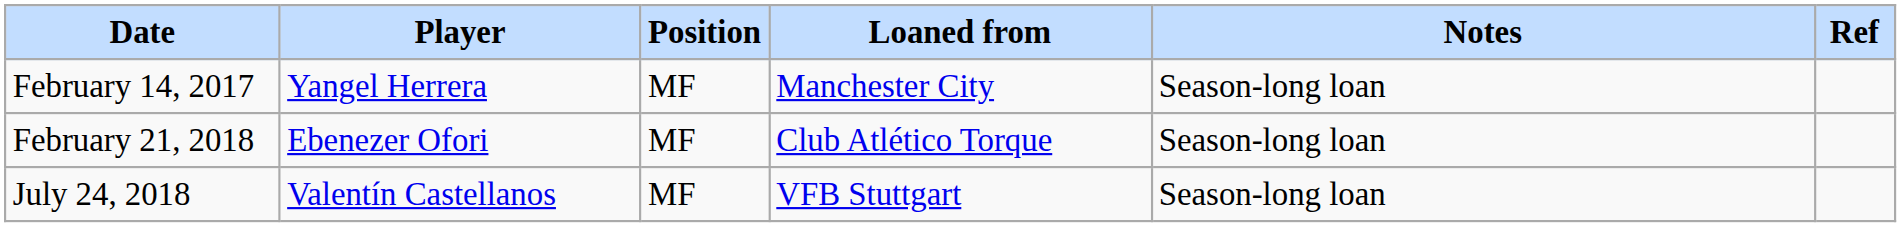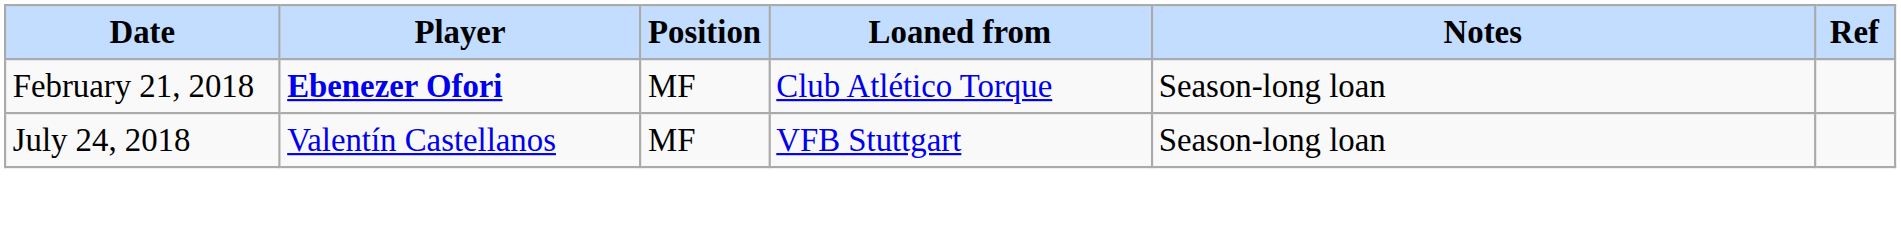 <table class="wikitable" style="text-align:left; font-size:95%;">
 <tr>
 <th style="background:#c2ddff; width:120px;">Date</th>
 <th style="background:#c2ddff; width:160px;">Player</th>
 <th style="background:#c2ddff; width:50px;">Position</th>
 <th style="background:#c2ddff; width:170px;">Loaned from</th>
 <th style="background:#c2ddff; width:300px;">Notes</th>
 <th style="background:#c2ddff; width:30px;">Ref</th>
 </tr>
 <tr>
-<td>February 14, 2017</td>
-<td> <a href='#'>Yangel Herrera</a></td>
-<td>MF</td>
-<td> <a href='#'>Manchester City</a></td>
-<td>Season-long loan</td>
-<td></td>
-</tr>
-<tr>
 <td>February 21, 2018</td>
-<td> <a href='#'>Ebenezer Ofori</a></td>
+<td><strong> <a href='#'>Ebenezer Ofori</a></strong></td>
 <td>MF</td>
 <td> <a href='#'>Club Atlético Torque</a></td>
 <td>Season-long loan</td>
 <td></td>
 </tr>
 <tr>
 <td>July 24, 2018</td>
 <td> <a href='#'>Valentín Castellanos</a></td>
 <td>MF</td>
 <td> <a href='#'>VFB Stuttgart</a></td>
 <td>Season-long loan</td>
 <td></td>
 </tr>
 </table>
